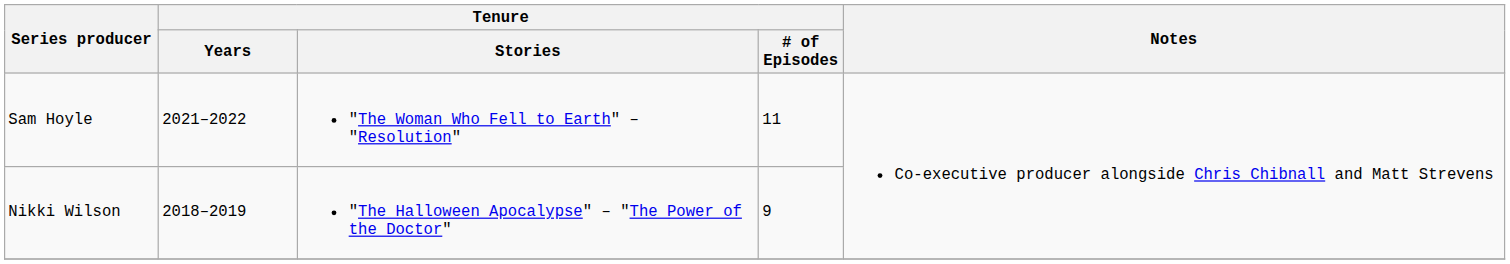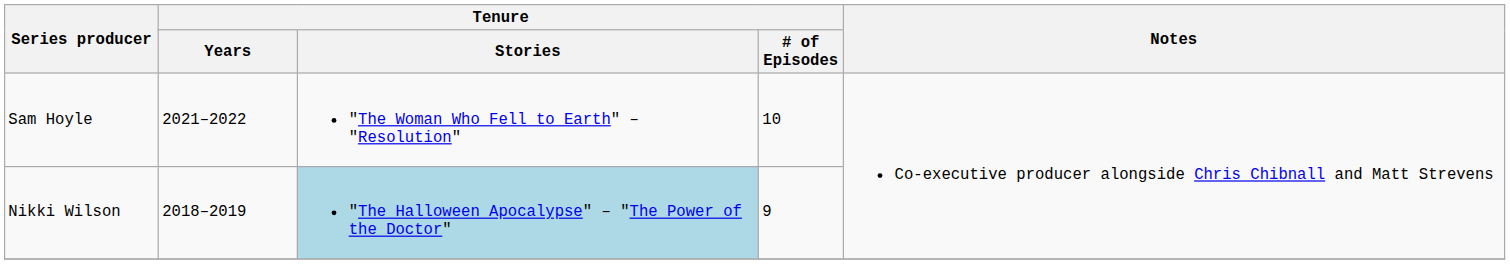 <table class="wikitable">
 <tr>
 <th rowspan="2" width="10%">Series producer</th>
 <th colspan="3">Tenure</th>
 <th rowspan="2" width="43%">Notes</th>
 </tr>
 <tr>
 <th width="9%">Years</th>
 <th width="30%">Stories</th>
 <th width="5%"># of Episodes<br></th>
 </tr>
 <tr>
 <td>Sam Hoyle</td>
 <td>2021–2022</td>
 <td><br><ul><li>"<a href='#'>The Woman Who Fell to Earth</a>" – "<a href='#'>Resolution</a>"</li></ul></td>
-<td>11</td>
+<td>10</td>
 <td rowspan=2><br><ul><li>Co-executive producer alongside <a href='#'>Chris Chibnall</a> and Matt Strevens</li></ul></td>
 </tr>
 <tr>
 <td>Nikki Wilson</td>
 <td>2018–2019</td>
-<td><br><ul><li>"<a href='#'>The Halloween Apocalypse</a>" – "<a href='#'>The Power of the Doctor</a>"</li></ul></td>
+<td style="background: lightblue;"><br><ul><li>"<a href='#'>The Halloween Apocalypse</a>" – "<a href='#'>The Power of the Doctor</a>"</li></ul></td>
 <td>9</td>
 </tr>
 <tr>
 </tr>
 </table>
